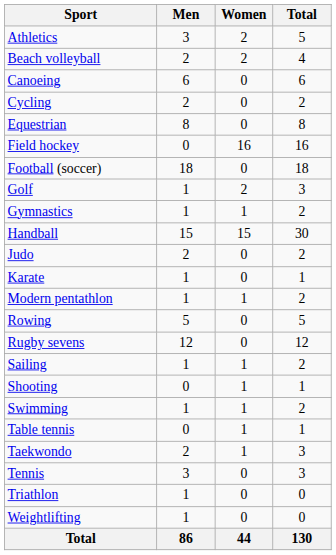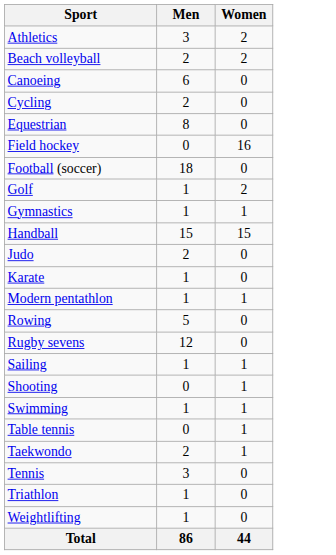 <table class="wikitable sortable" style="text-align:center; font-size: 100%">
 <tr>
 <th width=170>Sport</th>
 <th width=60>Men</th>
 <th width=60>Women</th>
-<th width=60>Total</th>
 </tr>
 <tr>
 <td align=left><a href='#'>Athletics</a></td>
 <td>3</td>
 <td>2</td>
-<td>5</td>
 </tr>
 <tr>
 <td align=left><a href='#'>Beach volleyball</a></td>
 <td>2</td>
 <td>2</td>
-<td>4</td>
 </tr>
 <tr>
 <td align=left><a href='#'>Canoeing</a></td>
 <td>6</td>
 <td>0</td>
-<td>6</td>
 </tr>
 <tr>
 <td align=left><a href='#'>Cycling</a></td>
 <td>2</td>
 <td>0</td>
-<td>2</td>
 </tr>
 <tr>
 <td align=left><a href='#'>Equestrian</a></td>
 <td>8</td>
 <td>0</td>
-<td>8</td>
 </tr>
 <tr>
 <td align=left><a href='#'>Field hockey</a></td>
 <td>0</td>
-<td>16</td>
 <td>16</td>
 </tr>
 <tr>
 <td align=left><a href='#'>Football</a> (soccer)</td>
 <td>18</td>
 <td>0</td>
-<td>18</td>
 </tr>
 <tr>
 <td align=left><a href='#'>Golf</a></td>
 <td>1</td>
 <td>2</td>
-<td>3</td>
 </tr>
 <tr>
 <td align=left><a href='#'>Gymnastics</a></td>
 <td>1</td>
 <td>1</td>
-<td>2</td>
 </tr>
 <tr>
 <td align=left><a href='#'>Handball</a></td>
 <td>15</td>
 <td>15</td>
-<td>30</td>
 </tr>
 <tr>
 <td align=left><a href='#'>Judo</a></td>
 <td>2</td>
 <td>0</td>
-<td>2</td>
 </tr>
 <tr>
 <td align=left><a href='#'>Karate</a></td>
 <td>1</td>
 <td>0</td>
-<td>1</td>
 </tr>
 <tr>
 <td align=left><a href='#'>Modern pentathlon</a></td>
 <td>1</td>
 <td>1</td>
-<td>2</td>
 </tr>
 <tr>
 <td align=left><a href='#'>Rowing</a></td>
 <td>5</td>
 <td>0</td>
-<td>5</td>
 </tr>
 <tr>
 <td align=left><a href='#'>Rugby sevens</a></td>
 <td>12</td>
 <td>0</td>
-<td>12</td>
 </tr>
 <tr>
 <td align=left><a href='#'>Sailing</a></td>
 <td>1</td>
 <td>1</td>
-<td>2</td>
 </tr>
 <tr>
 <td align=left><a href='#'>Shooting</a></td>
 <td>0</td>
-<td>1</td>
 <td>1</td>
 </tr>
 <tr>
 <td align=left><a href='#'>Swimming</a></td>
 <td>1</td>
 <td>1</td>
-<td>2</td>
 </tr>
 <tr>
 <td align=left><a href='#'>Table tennis</a></td>
 <td>0</td>
-<td>1</td>
 <td>1</td>
 </tr>
 <tr>
 <td align=left><a href='#'>Taekwondo</a></td>
 <td>2</td>
 <td>1</td>
-<td>3</td>
 </tr>
 <tr>
 <td align=left><a href='#'>Tennis</a></td>
 <td>3</td>
 <td>0</td>
-<td>3</td>
 </tr>
 <tr>
 <td align=left><a href='#'>Triathlon</a></td>
 <td>1</td>
-<td>0</td>
 <td>0</td>
 </tr>
 <tr>
 <td align=left><a href='#'>Weightlifting</a></td>
 <td>1</td>
 <td>0</td>
-<td>0</td>
 </tr>
 <tr>
 <th>Total</th>
 <th>86</th>
 <th>44</th>
-<th>130</th>
 </tr>
 </table>
